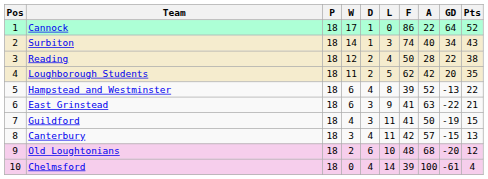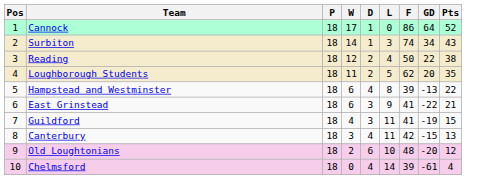 <table class="wikitable" style="font-size: 100%">
 <tr>
 <th width=20>Pos</th>
 <th width=400>Team</th>
 <th width=20>P</th>
 <th width=20>W</th>
 <th width=20>D</th>
 <th width=20>L</th>
 <th width=20>F</th>
-<th width=20>A</th>
 <th width=20>GD</th>
 <th width=20>Pts</th>
 </tr>
 <tr align=center style="background: #ADFFD6;">
 <td>1</td>
 <td align="left"><a href='#'>Cannock</a></td>
 <td>18</td>
 <td>17</td>
 <td>1</td>
 <td>0</td>
 <td>86</td>
-<td>22</td>
 <td>64</td>
 <td>52</td>
 </tr>
 <tr align=center style="background: #F5ECCE;">
 <td>2</td>
 <td align="left"><a href='#'>Surbiton</a></td>
 <td>18</td>
 <td>14</td>
 <td>1</td>
 <td>3</td>
 <td>74</td>
-<td>40</td>
 <td>34</td>
 <td>43</td>
 </tr>
 <tr align=center style="background: #F5ECCE;">
 <td>3</td>
 <td align="left"><a href='#'>Reading</a></td>
 <td>18</td>
 <td>12</td>
 <td>2</td>
 <td>4</td>
 <td>50</td>
-<td>28</td>
 <td>22</td>
 <td>38</td>
 </tr>
 <tr align=center style="background: #F5ECCE;">
 <td>4</td>
 <td align="left"><a href='#'>Loughborough Students</a></td>
 <td>18</td>
 <td>11</td>
 <td>2</td>
 <td>5</td>
 <td>62</td>
-<td>42</td>
 <td>20</td>
 <td>35</td>
 </tr>
 <tr align=center>
 <td>5</td>
 <td align="left"><a href='#'>Hampstead and Westminster</a></td>
 <td>18</td>
 <td>6</td>
 <td>4</td>
 <td>8</td>
 <td>39</td>
-<td>52</td>
 <td>-13</td>
 <td>22</td>
 </tr>
 <tr align=center>
 <td>6</td>
 <td align="left"><a href='#'>East Grinstead</a></td>
 <td>18</td>
 <td>6</td>
 <td>3</td>
 <td>9</td>
 <td>41</td>
-<td>63</td>
 <td>-22</td>
 <td>21</td>
 </tr>
 <tr align=center>
 <td>7</td>
 <td align="left"><a href='#'>Guildford</a></td>
 <td>18</td>
 <td>4</td>
 <td>3</td>
 <td>11</td>
 <td>41</td>
-<td>50</td>
 <td>-19</td>
 <td>15</td>
 </tr>
 <tr align=center>
 <td>8</td>
 <td align="left"><a href='#'>Canterbury</a></td>
 <td>18</td>
 <td>3</td>
 <td>4</td>
 <td>11</td>
 <td>42</td>
-<td>57</td>
 <td>-15</td>
 <td>13</td>
 </tr>
 <tr align=center style="background: #F6CEEC;">
 <td>9</td>
 <td align="left"><a href='#'>Old Loughtonians</a></td>
 <td>18</td>
 <td>2</td>
 <td>6</td>
 <td>10</td>
 <td>48</td>
-<td>68</td>
 <td>-20</td>
 <td>12</td>
 </tr>
 <tr align=center style="background: #F6CEEC;">
 <td>10</td>
 <td align="left"><a href='#'>Chelmsford</a></td>
 <td>18</td>
 <td>0</td>
 <td>4</td>
 <td>14</td>
 <td>39</td>
-<td>100</td>
 <td>-61</td>
 <td>4</td>
 </tr>
 </table>
